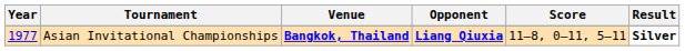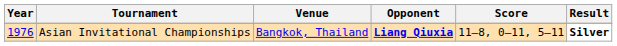 <table class="sortable wikitable" style="font-size:90%;">
 <tr>
 <th>Year</th>
 <th>Tournament</th>
 <th>Venue</th>
 <th>Opponent</th>
 <th>Score</th>
 <th>Result</th>
 </tr>
 <tr>
 </tr>
 <tr style="background:#FFE0AF">
-<td align="center"><a href='#'>1977</a></td>
+<td align="center"><a href='#'>1976</a></td>
 <td align="center">Asian Invitational Championships</td>
-<td align="left"><strong><a href='#'>Bangkok, Thailand</a></strong></td>
+<td align="left"><a href='#'>Bangkok, Thailand</a></td>
 <td align="left"><strong> <a href='#'>Liang Qiuxia</a></strong></td>
 <td align="left">11–8, 0–11, 5–11</td>
 <td style="text-align:left; background:white"> <strong>Silver</strong></td>
 </tr>
 </table>
